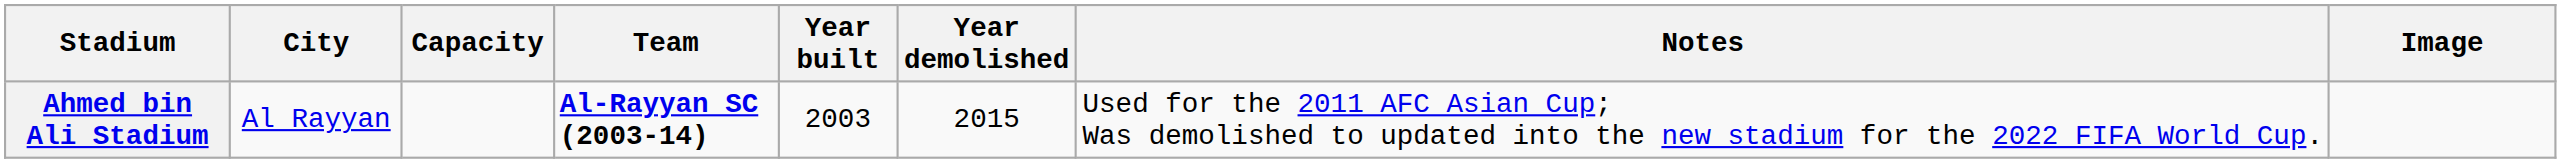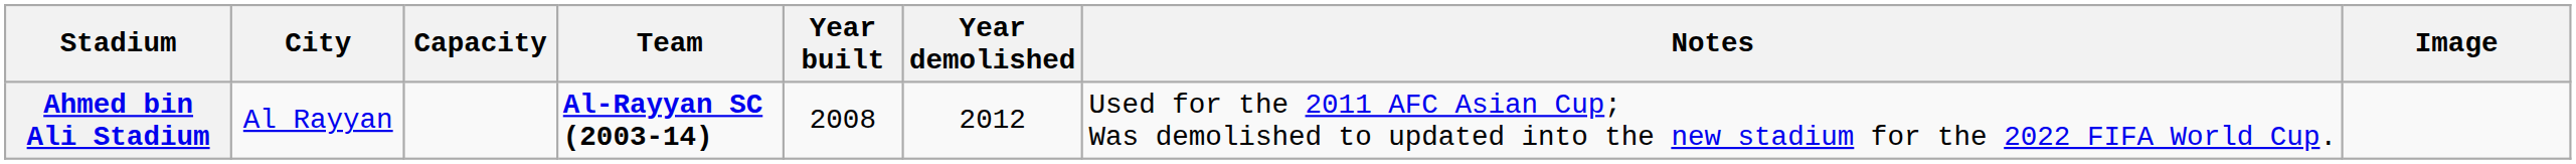 <table class="wikitable plainrowheaders sortable">
 <tr>
 <th scope="col" width=100>Stadium</th>
 <th scope="col" width=75>City</th>
 <th scope="col" width=65>Capacity</th>
 <th scope="col" width=100>Team</th>
 <th scope="col" width=50>Year built</th>
 <th scope="col" width=50>Year demolished</th>
 <th scope="col" class="unsortable">Notes</th>
 <th scope="col" width=100>Image</th>
 </tr>
 <tr>
 <th scope="row"><a href='#'>Ahmed bin Ali Stadium</a></th>
 <td style="text-align:center;"><a href='#'>Al Rayyan</a></td>
 <td style="text-align:center;"></td>
 <td><strong><a href='#'>Al-Rayyan SC</a> (2003-14)</strong></td>
-<td style="text-align:center;">2003</td>
-<td style="text-align:center;">2015</td>
+<td style="text-align:center;">2008</td>
+<td style="text-align:center;">2012</td>
 <td>Used for the <a href='#'>2011 AFC Asian Cup</a>;<br>Was demolished to updated into the <a href='#'>new stadium</a> for the <a href='#'>2022 FIFA World Cup</a>.</td>
 <td></td>
 </tr>
 </table>
